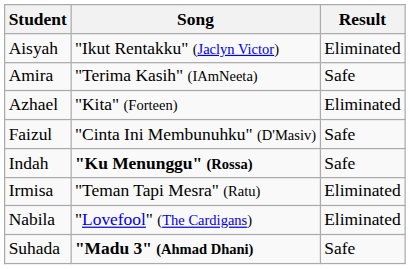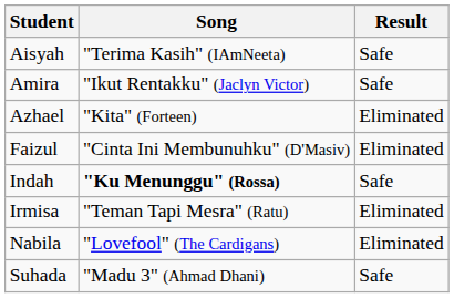 <table class="wikitable" style="font-size:90%;">
 <tr>
 <th>Student</th>
 <th>Song</th>
 <th>Result</th>
 </tr>
 <tr>
 <td>Aisyah</td>
-<td>"Ikut Rentakku" <small>(<a href='#'>Jaclyn Victor</a>)</small></td>
-<td>Eliminated</td>
+<td>"Terima Kasih" <small>(IAmNeeta)</small></td>
+<td>Safe</td>
 </tr>
 <tr>
 <td>Amira</td>
-<td>"Terima Kasih" <small>(IAmNeeta)</small></td>
+<td>"Ikut Rentakku" <small>(<a href='#'>Jaclyn Victor</a>)</small></td>
 <td>Safe</td>
 </tr>
 <tr>
 <td>Azhael</td>
 <td>"Kita" <small>(Forteen)</small></td>
 <td>Eliminated</td>
 </tr>
 <tr>
 <td>Faizul</td>
 <td>"Cinta Ini Membunuhku" <small>(D'Masiv)</small></td>
-<td>Safe</td>
+<td>Eliminated</td>
 </tr>
 <tr>
 <td>Indah</td>
 <td><strong>"Ku Menunggu" <small>(Rossa)</small></strong></td>
 <td>Safe</td>
 </tr>
 <tr>
 <td>Irmisa</td>
 <td>"Teman Tapi Mesra" <small>(Ratu)</small></td>
 <td>Eliminated</td>
 </tr>
 <tr>
 <td>Nabila</td>
 <td>"<a href='#'>Lovefool</a>" <small>(<a href='#'>The Cardigans</a>)</small></td>
 <td>Eliminated</td>
 </tr>
 <tr>
 <td>Suhada</td>
-<td><strong>"Madu 3" <small>(Ahmad Dhani)</small></strong></td>
+<td>"Madu 3" <small>(Ahmad Dhani)</small></td>
 <td>Safe</td>
 </tr>
 </table>
